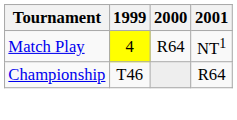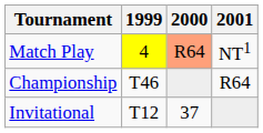 <table class="wikitable" style="text-align:center;">
 <tr>
 <th>Tournament</th>
 <th>1999</th>
 <th>2000</th>
 <th>2001</th>
 </tr>
 <tr>
 <td align="left"><a href='#'>Match Play</a></td>
 <td style="background:yellow;">4</td>
-<td>R64</td>
+<td style="background: lightsalmon;">R64</td>
 <td>NT<sup>1</sup></td>
 </tr>
 <tr>
 <td align="left"><a href='#'>Championship</a></td>
 <td>T46</td>
 <td style="background:#eeeeee;"></td>
 <td>R64</td>
 </tr>
+<tr>
+<td align="left"><a href='#'>Invitational</a></td>
+<td>T12</td>
+<td>37</td>
+<td style="background:#eeeeee;"></td>
+</tr>
 </table>
